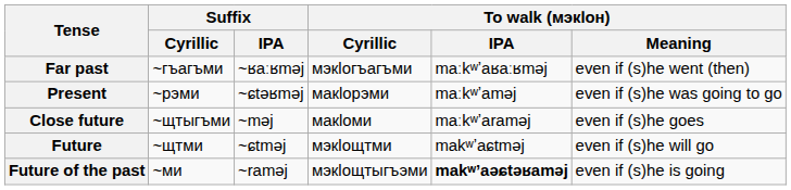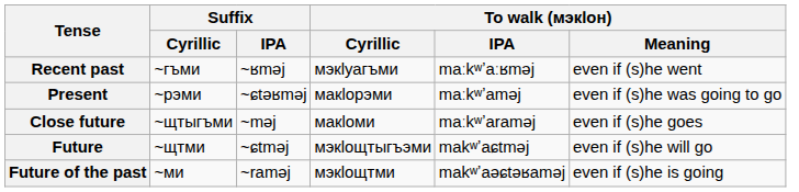 <table class="wikitable">
 <tr>
 <th rowspan=2>Tense</th>
 <th colspan=2>Suffix</th>
 <th colspan=3>To walk (мэкӏон)</th>
 </tr>
 <tr>
 <th>Cyrillic</th>
 <th>IPA</th>
 <th>Cyrillic</th>
 <th>IPA</th>
 <th>Meaning</th>
 </tr>
 <tr>
-<th>Far past</th>
-<td>~гъагъми</td>
-<td>~ʁaːʁməj</td>
-<td>мэкӏогъагъми</td>
-<td>maːkʷʼaʁaːʁməj</td>
-<td>even if (s)he went (then)</td>
+<th>Recent past</th>
+<td>~гъми</td>
+<td>~ʁməj</td>
+<td>мэкӏуагъми</td>
+<td>maːkʷʼaːʁməj</td>
+<td>even if (s)he went</td>
 </tr>
 <tr>
 <th>Present</th>
 <td>~рэми</td>
 <td>~ɕtəʁməj</td>
 <td>макӏорэми</td>
 <td>maːkʷʼaməj</td>
 <td>even if (s)he was going to go</td>
 </tr>
 <tr>
 <th>Close future</th>
 <td>~щтыгъми</td>
 <td>~məj</td>
 <td>макӏоми</td>
 <td>maːkʷʼaraməj</td>
 <td>even if (s)he goes</td>
 </tr>
 <tr>
 <th>Future</th>
 <td>~щтми</td>
 <td>~ɕtməj</td>
-<td>мэкӏощтми</td>
+<td>мэкӏощтыгъэми</td>
 <td>makʷʼaɕtməj</td>
 <td>even if (s)he will go</td>
 </tr>
 <tr>
 <th>Future of the past</th>
 <td>~ми</td>
 <td>~raməj</td>
-<td>мэкӏощтыгъэми</td>
-<td><strong>makʷʼaəɕtəʁaməj</strong></td>
+<td>мэкӏощтми</td>
+<td>makʷʼaəɕtəʁaməj</td>
 <td>even if (s)he is going</td>
 </tr>
 </table>
